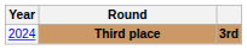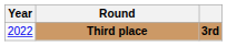 <table class="wikitable" style="text-align: center; font-size:90%">
 <tr>
 <th>Year</th>
 <th style="width:200px">Round</th>
 <th></th>
 </tr>
 <tr>
-<td><a href='#'>2024</a></td>
+<td><a href='#'>2022</a></td>
 <td bgcolor="cc9966"><strong>Third place</strong></td>
 <td bgcolor="cc9966"><strong>3rd</strong></td>
 </tr>
 </table>
